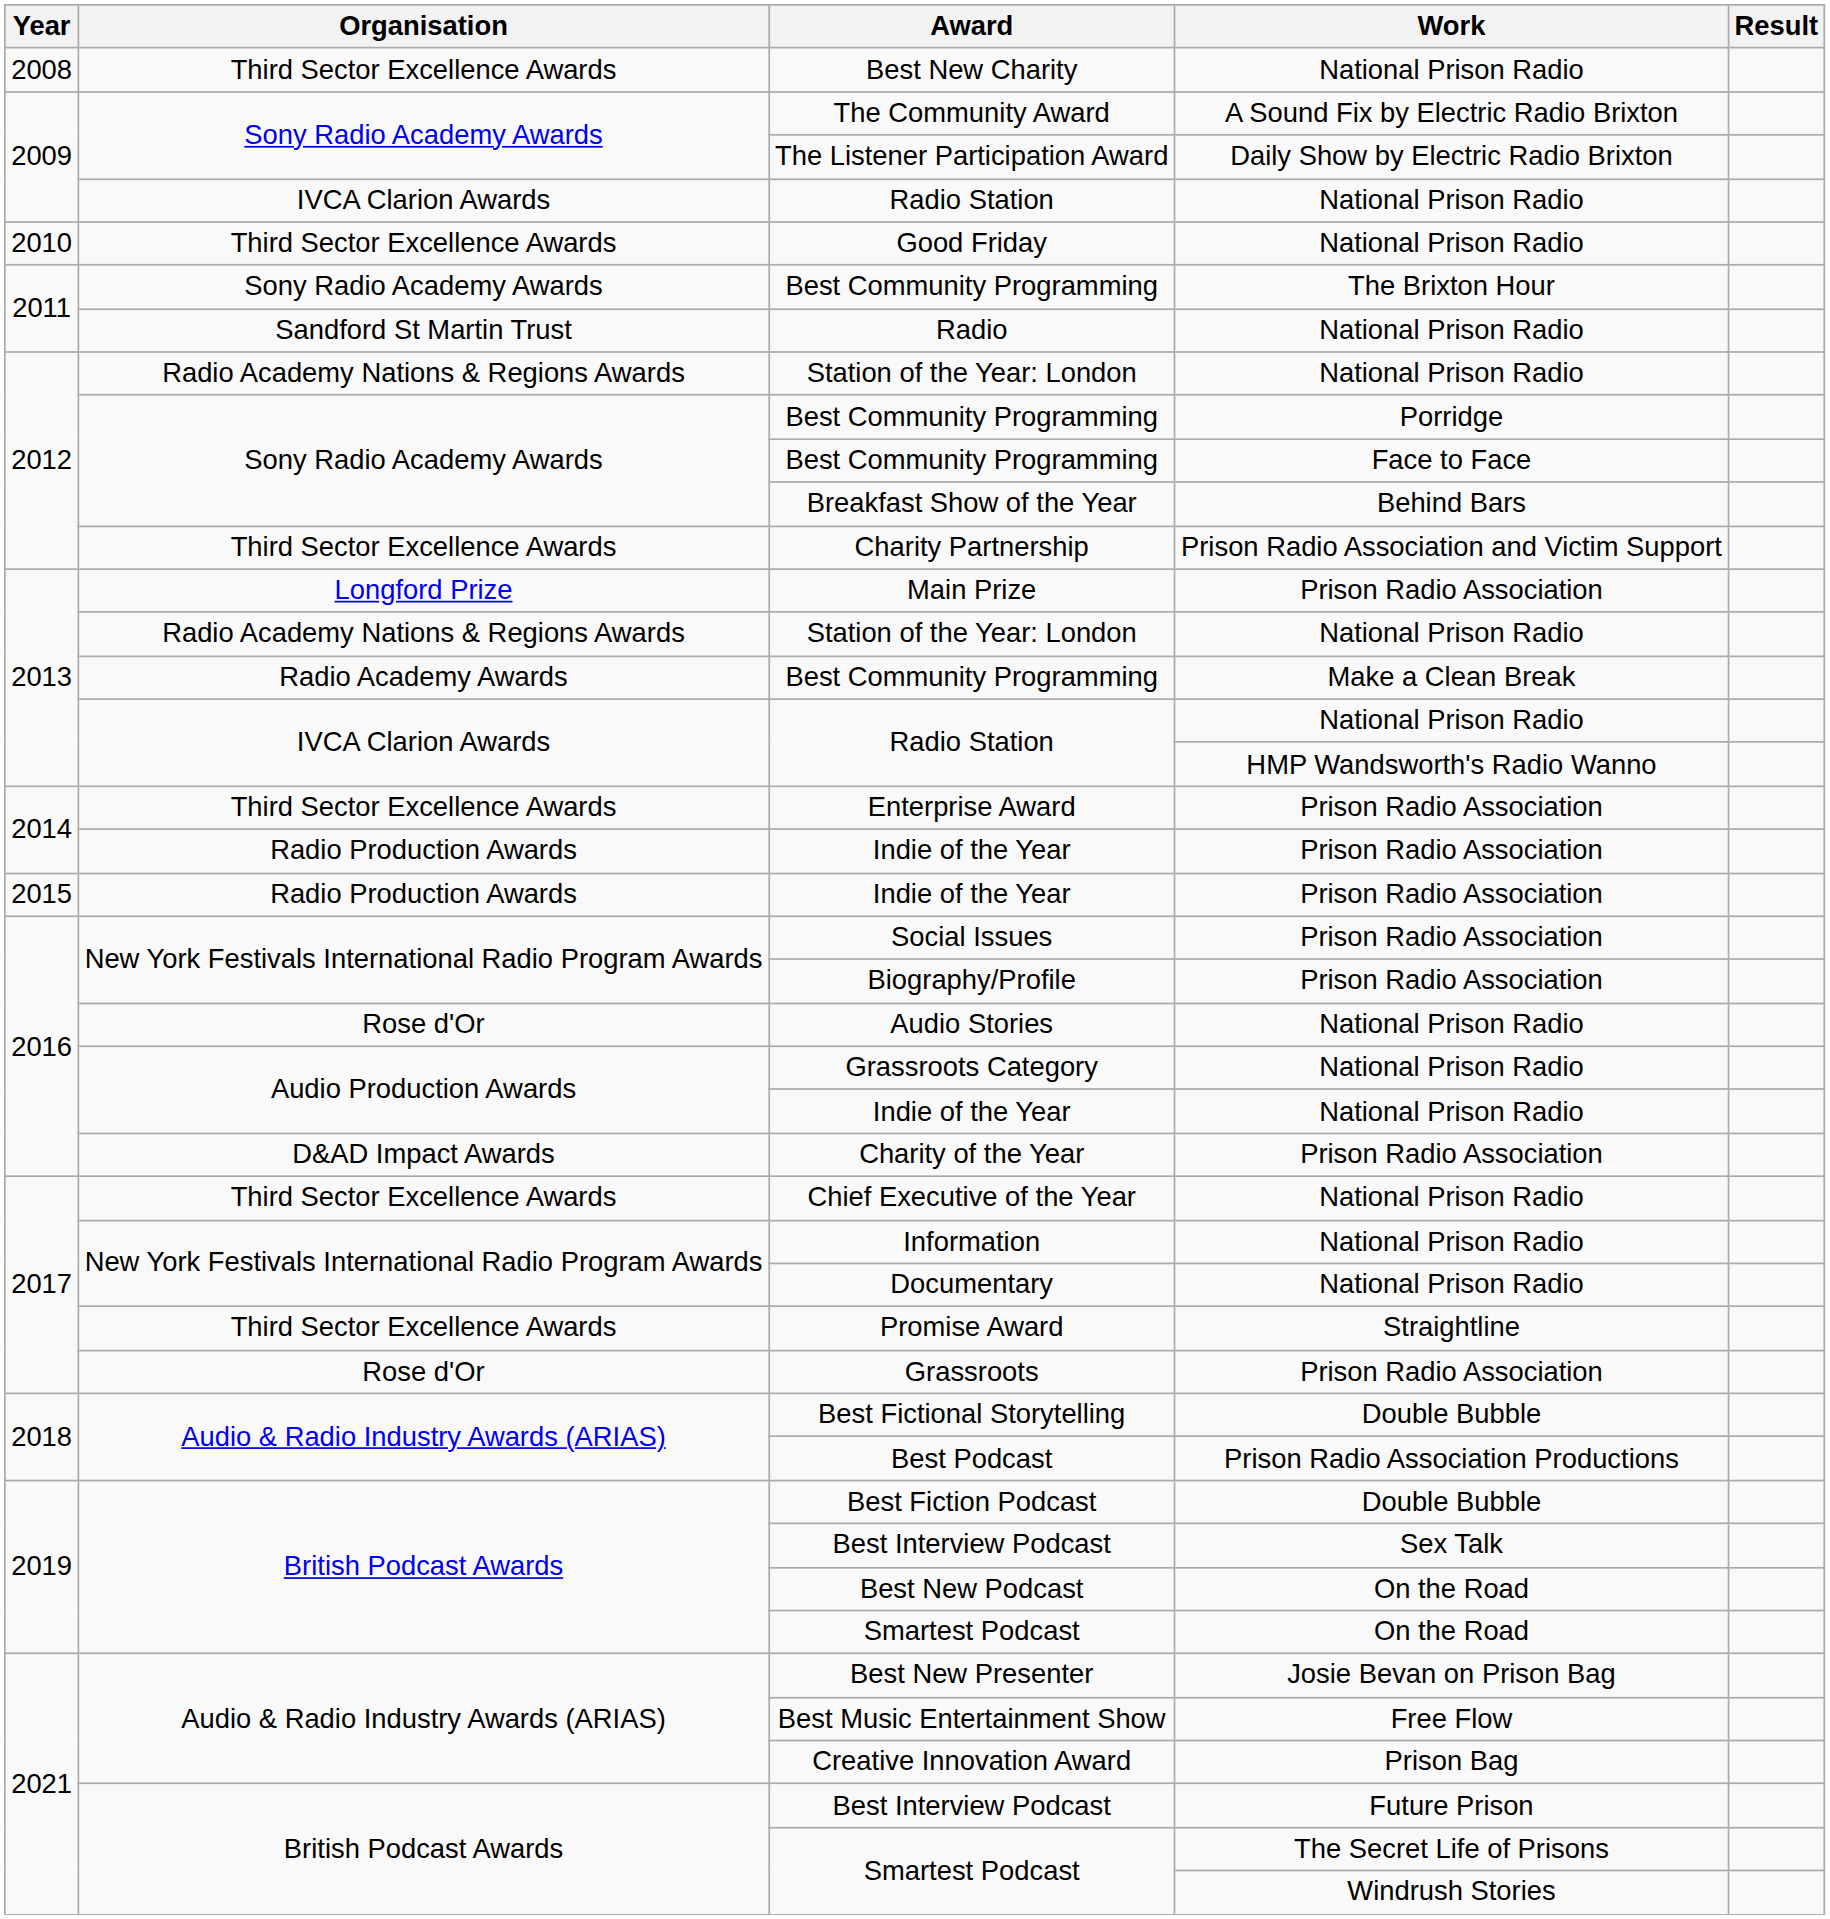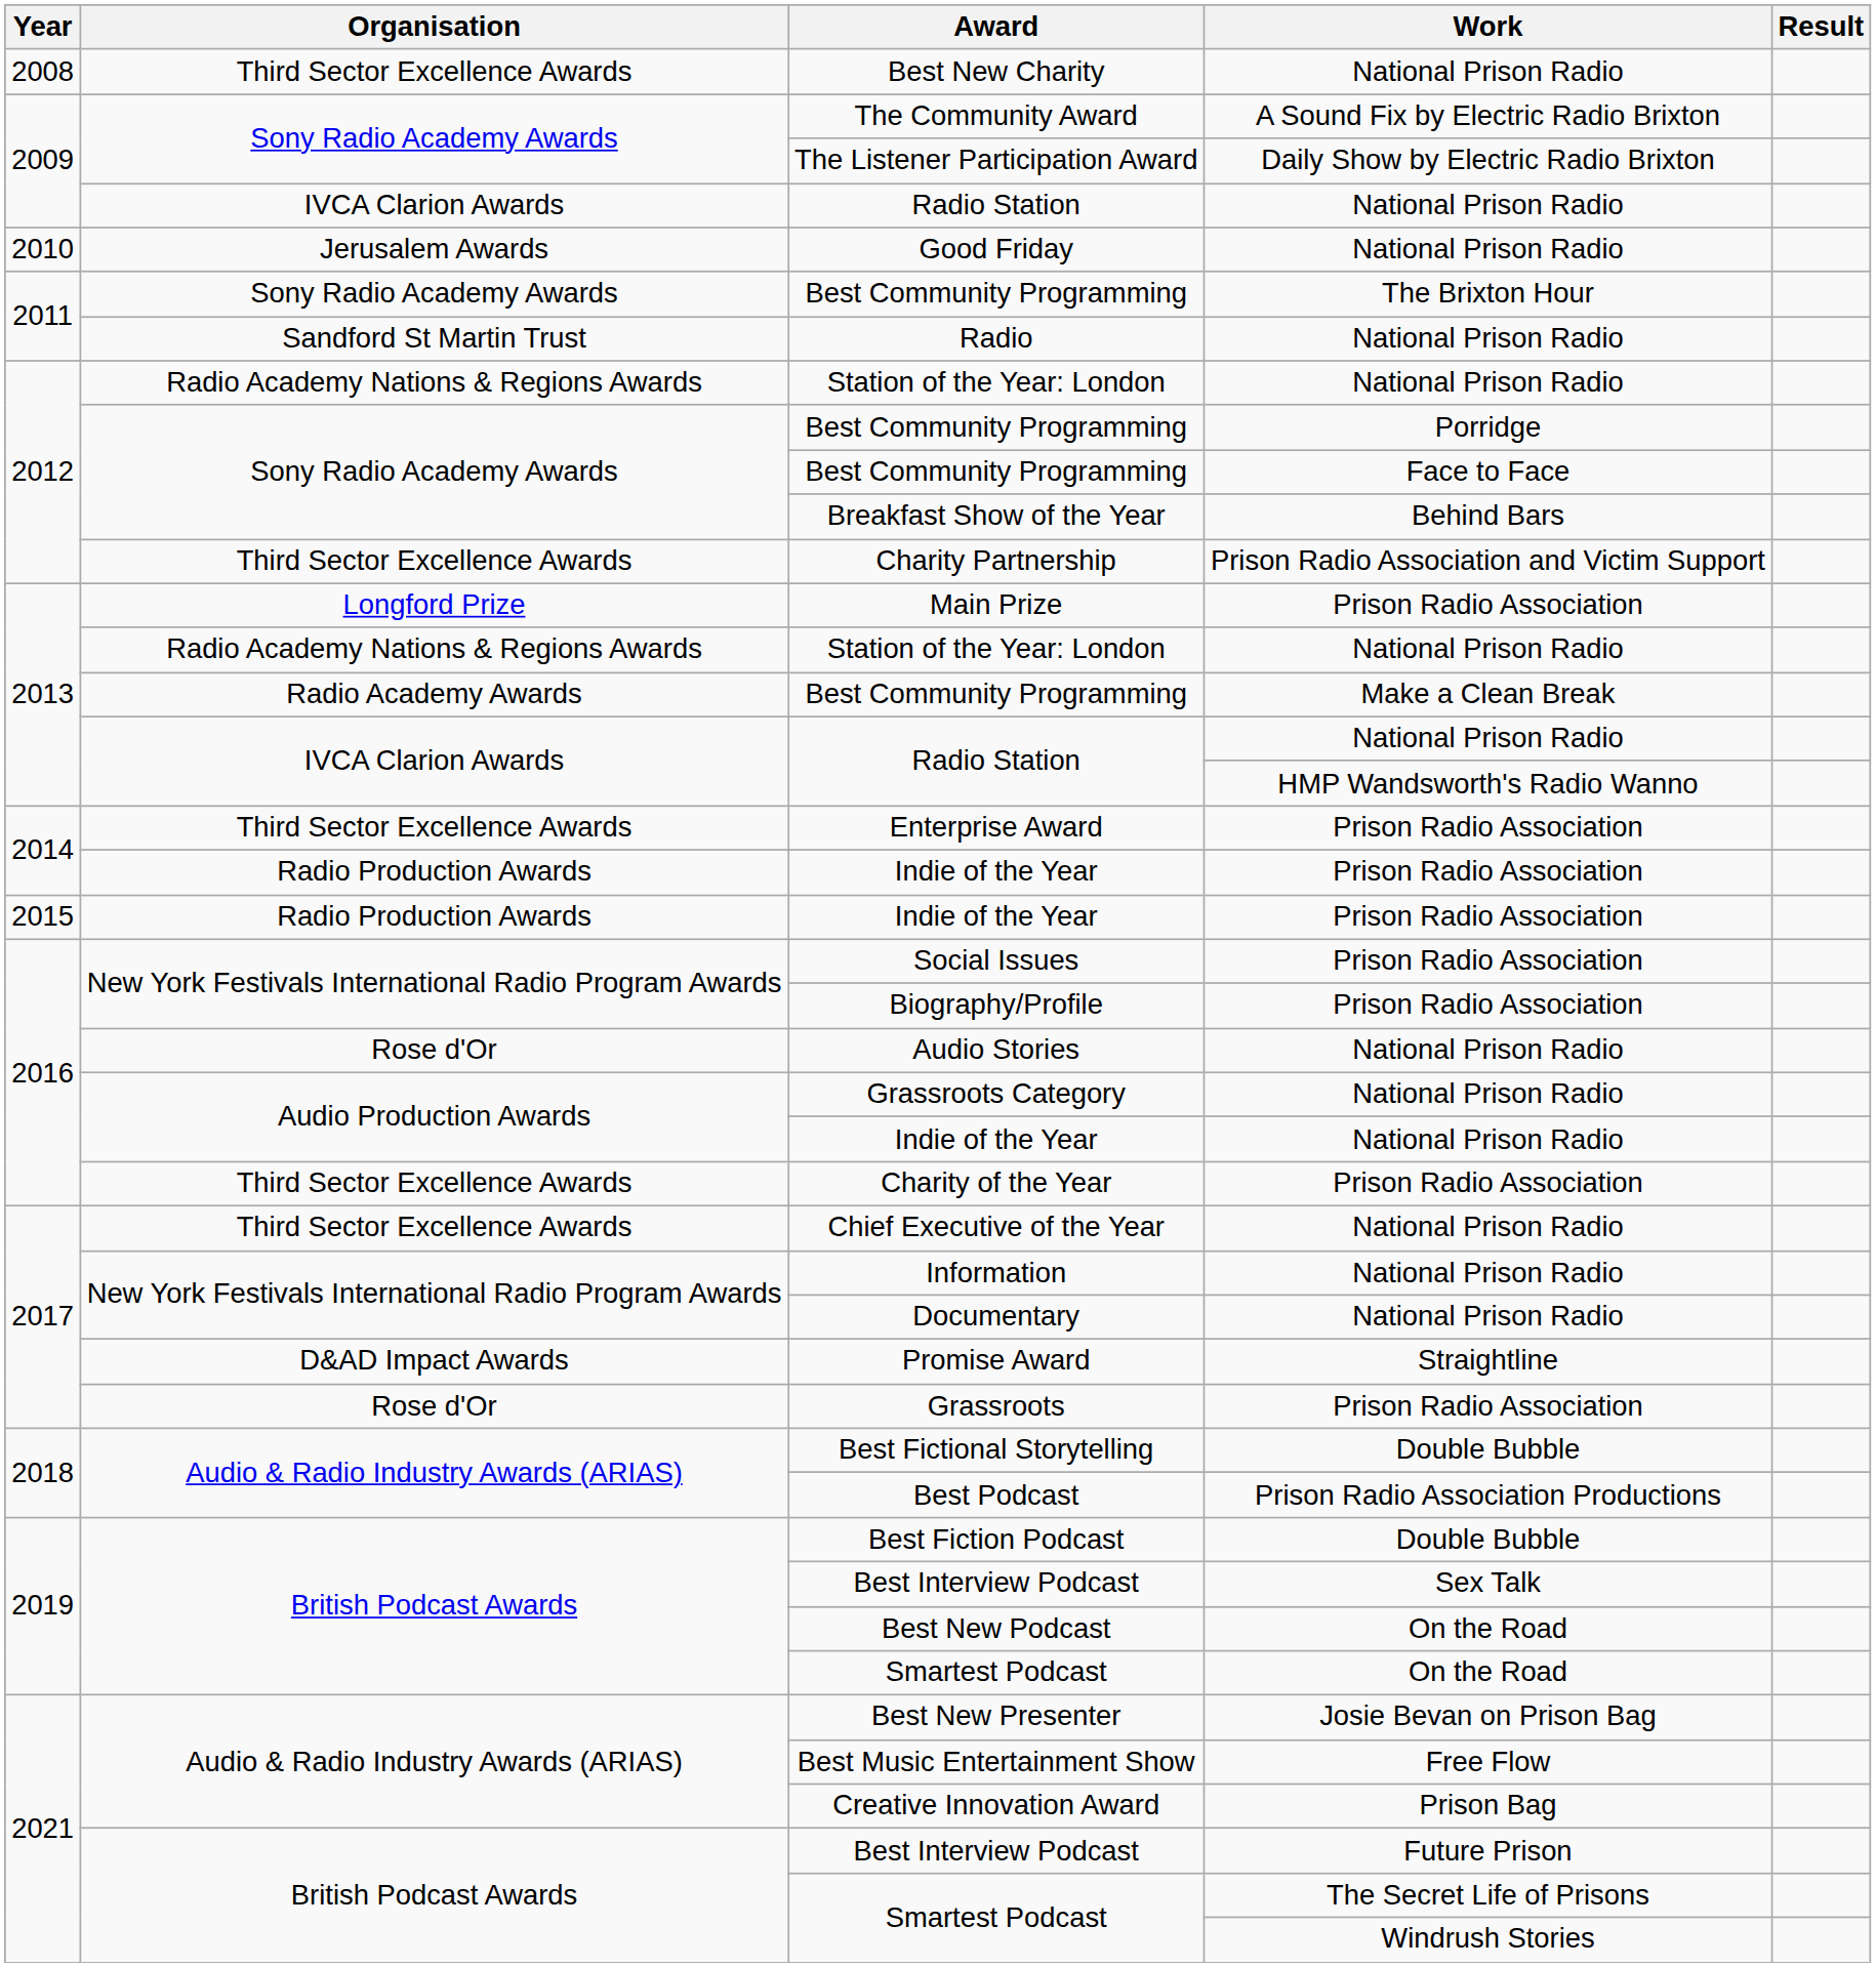 <table class="wikitable plainrowheaders" style="text-align:center;">
 <tr>
 <th>Year</th>
 <th>Organisation</th>
 <th>Award</th>
 <th>Work</th>
 <th>Result</th>
 </tr>
 <tr>
 <td>2008</td>
 <td>Third Sector Excellence Awards</td>
 <td>Best New Charity</td>
 <td National Prison Radio>National Prison Radio</td>
 <td></td>
 </tr>
 <tr>
 <td rowspan="3">2009</td>
 <td rowspan="2"><a href='#'>Sony Radio Academy Awards</a></td>
 <td>The Community Award</td>
 <td>A Sound Fix by Electric Radio Brixton</td>
 <td></td>
 </tr>
 <tr>
 <td>The Listener Participation Award</td>
 <td>Daily Show by Electric Radio Brixton</td>
 <td></td>
 </tr>
 <tr>
 <td>IVCA Clarion Awards</td>
 <td>Radio Station</td>
 <td>National Prison Radio</td>
 <td></td>
 </tr>
 <tr>
 <td>2010</td>
-<td>Third Sector Excellence Awards</td>
+<td>Jerusalem Awards</td>
 <td>Good Friday</td>
 <td>National Prison Radio</td>
 <td></td>
 </tr>
 <tr>
 <td rowspan="2">2011</td>
 <td>Sony Radio Academy Awards</td>
 <td>Best Community Programming</td>
 <td>The Brixton Hour</td>
 <td></td>
 </tr>
 <tr>
 <td>Sandford St Martin Trust</td>
 <td>Radio</td>
 <td>National Prison Radio</td>
 <td></td>
 </tr>
 <tr>
 <td rowspan="5">2012</td>
 <td>Radio Academy Nations & Regions Awards</td>
 <td>Station of the Year: London</td>
 <td>National Prison Radio</td>
 <td></td>
 </tr>
 <tr>
 <td rowspan="3">Sony Radio Academy Awards</td>
 <td>Best Community Programming</td>
 <td>Porridge</td>
 <td></td>
 </tr>
 <tr>
 <td>Best Community Programming</td>
 <td>Face to Face</td>
 <td></td>
 </tr>
 <tr>
 <td>Breakfast Show of the Year</td>
 <td>Behind Bars</td>
 <td></td>
 </tr>
 <tr>
 <td>Third Sector Excellence Awards</td>
 <td>Charity Partnership</td>
 <td>Prison Radio Association and Victim Support</td>
 <td></td>
 </tr>
 <tr>
 <td rowspan="5">2013</td>
 <td><a href='#'>Longford Prize</a></td>
 <td>Main Prize</td>
 <td>Prison Radio Association</td>
 <td></td>
 </tr>
 <tr>
 <td>Radio Academy Nations & Regions Awards</td>
 <td>Station of the Year: London</td>
 <td>National Prison Radio</td>
 <td></td>
 </tr>
 <tr>
 <td>Radio Academy Awards</td>
 <td>Best Community Programming</td>
 <td>Make a Clean Break</td>
 <td></td>
 </tr>
 <tr>
 <td rowspan="2">IVCA Clarion Awards</td>
 <td rowspan="2">Radio Station</td>
 <td>National Prison Radio</td>
 <td></td>
 </tr>
 <tr>
 <td>HMP Wandsworth's Radio Wanno</td>
 <td></td>
 </tr>
 <tr>
 <td rowspan="2">2014</td>
 <td>Third Sector Excellence Awards</td>
 <td>Enterprise Award</td>
 <td>Prison Radio Association</td>
 <td></td>
 </tr>
 <tr>
 <td>Radio Production Awards</td>
 <td>Indie of the Year</td>
 <td>Prison Radio Association</td>
 <td></td>
 </tr>
 <tr>
 <td>2015</td>
 <td>Radio Production Awards</td>
 <td>Indie of the Year</td>
 <td>Prison Radio Association</td>
 <td></td>
 </tr>
 <tr>
 <td rowspan="6">2016</td>
 <td rowspan="2">New York Festivals International Radio Program Awards</td>
 <td>Social Issues</td>
 <td>Prison Radio Association</td>
 <td></td>
 </tr>
 <tr>
 <td>Biography/Profile</td>
 <td>Prison Radio Association</td>
 <td></td>
 </tr>
 <tr>
 <td>Rose d'Or</td>
 <td>Audio Stories</td>
 <td>National Prison Radio</td>
 <td></td>
 </tr>
 <tr>
 <td rowspan="2">Audio Production Awards</td>
 <td>Grassroots Category</td>
 <td>National Prison Radio</td>
 <td></td>
 </tr>
 <tr>
 <td>Indie of the Year</td>
 <td>National Prison Radio</td>
 <td></td>
 </tr>
 <tr>
-<td>D&AD Impact Awards</td>
+<td>Third Sector Excellence Awards</td>
 <td>Charity of the Year</td>
 <td>Prison Radio Association</td>
 <td></td>
 </tr>
 <tr>
 <td rowspan="5">2017</td>
 <td>Third Sector Excellence Awards</td>
 <td>Chief Executive of the Year</td>
 <td>National Prison Radio</td>
 <td></td>
 </tr>
 <tr>
 <td rowspan="2">New York Festivals International Radio Program Awards</td>
 <td>Information</td>
 <td>National Prison Radio</td>
 <td></td>
 </tr>
 <tr>
 <td>Documentary</td>
 <td>National Prison Radio</td>
 <td></td>
 </tr>
 <tr>
-<td>Third Sector Excellence Awards</td>
+<td>D&AD Impact Awards</td>
 <td>Promise Award</td>
 <td>Straightline</td>
 <td></td>
 </tr>
 <tr>
 <td>Rose d'Or</td>
 <td>Grassroots</td>
 <td>Prison Radio Association</td>
 <td></td>
 </tr>
 <tr>
 <td rowspan="2">2018</td>
 <td rowspan="2"><a href='#'>Audio & Radio Industry Awards (ARIAS)</a></td>
 <td>Best Fictional Storytelling</td>
 <td>Double Bubble</td>
 <td></td>
 </tr>
 <tr>
 <td>Best Podcast</td>
 <td>Prison Radio Association Productions</td>
 <td></td>
 </tr>
 <tr>
 <td rowspan="4">2019</td>
 <td rowspan="4"><a href='#'>British Podcast Awards</a></td>
 <td>Best Fiction Podcast</td>
 <td>Double Bubble</td>
 <td></td>
 </tr>
 <tr>
 <td>Best Interview Podcast</td>
 <td>Sex Talk</td>
 <td></td>
 </tr>
 <tr>
 <td>Best New Podcast</td>
 <td>On the Road</td>
 <td></td>
 </tr>
 <tr>
 <td>Smartest Podcast</td>
 <td>On the Road</td>
 <td></td>
 </tr>
 <tr>
 <td rowspan="6">2021</td>
 <td rowspan="3">Audio & Radio Industry Awards (ARIAS)</td>
 <td>Best New Presenter</td>
 <td>Josie Bevan on Prison Bag</td>
 <td></td>
 </tr>
 <tr>
 <td>Best Music Entertainment Show</td>
 <td>Free Flow</td>
 <td></td>
 </tr>
 <tr>
 <td>Creative Innovation Award</td>
 <td>Prison Bag</td>
 <td></td>
 </tr>
 <tr>
 <td rowspan="3">British Podcast Awards</td>
 <td>Best Interview Podcast</td>
 <td>Future Prison</td>
 <td></td>
 </tr>
 <tr>
 <td rowspan="2">Smartest Podcast</td>
 <td>The Secret Life of Prisons</td>
 <td></td>
 </tr>
 <tr>
 <td>Windrush Stories</td>
 <td></td>
 </tr>
 </table>
